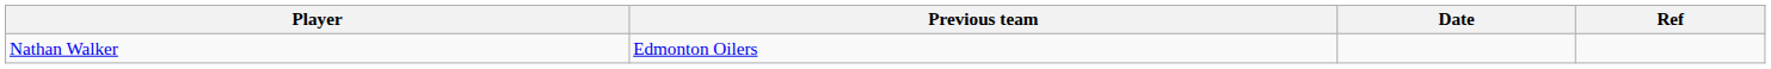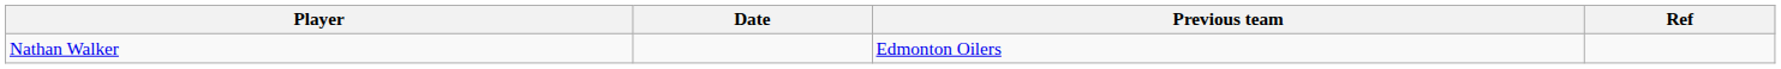 <table class="wikitable" width=98%>
 <tr style="background:#ddd; text-align:center;">
 <th>Player</th>
+<th>Date</th>
 <th>Previous team</th>
-<th>Date</th>
 <th>Ref</th>
 </tr>
 <tr>
 <td><a href='#'>Nathan Walker</a></td>
+<td></td>
 <td><a href='#'>Edmonton Oilers</a></td>
-<td></td>
 <td></td>
 </tr>
 </table>
